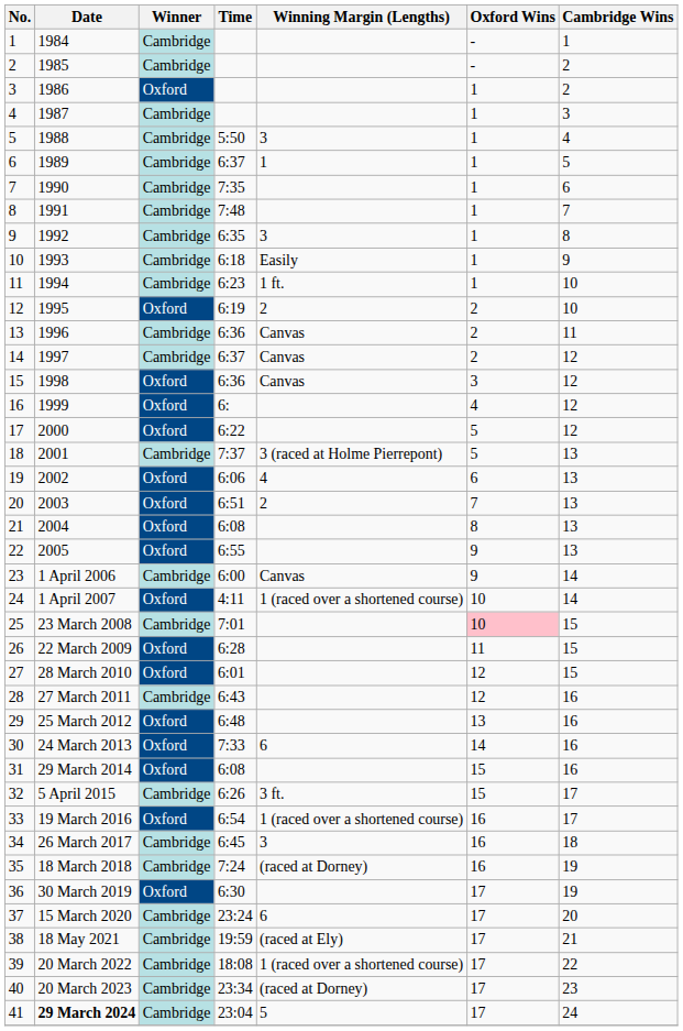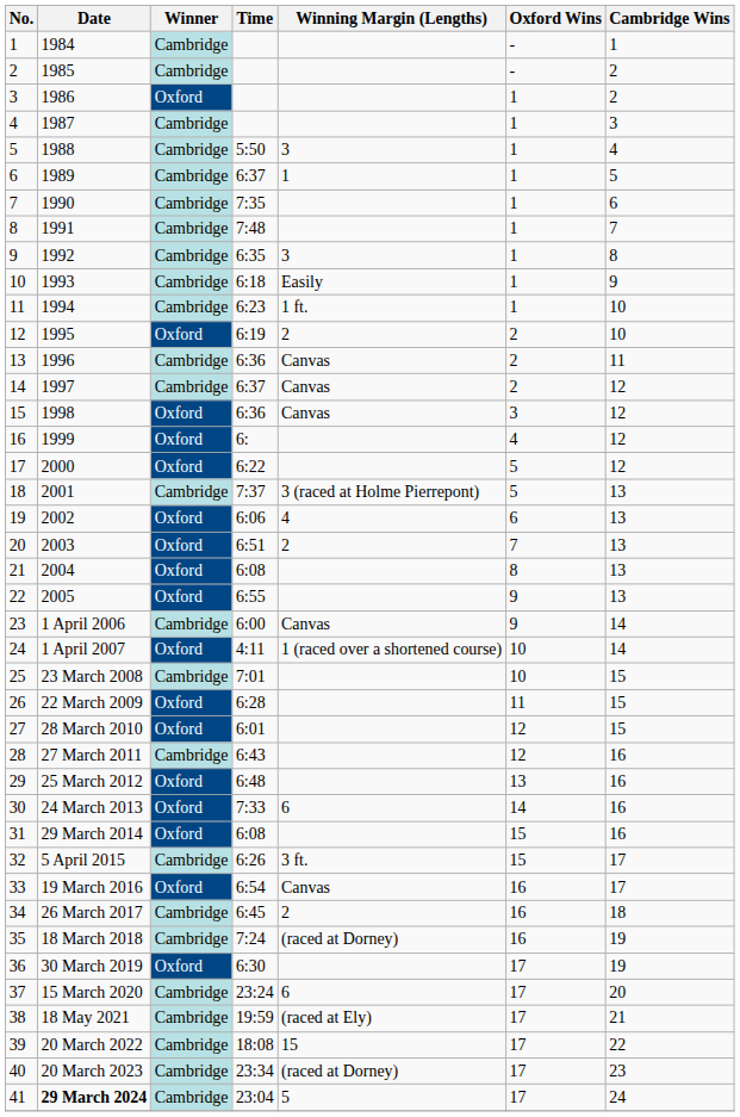 <table class="wikitable" style="border-collapse: collapse;">
 <tr>
 <th>No.</th>
 <th>Date</th>
 <th>Winner</th>
 <th>Time</th>
 <th>Winning Margin (Lengths)</th>
 <th>Oxford Wins</th>
 <th>Cambridge Wins</th>
 </tr>
 <tr>
 <td>1</td>
 <td>1984</td>
 <td style="background:#B7E1E4; color:#000;">Cambridge</td>
 <td></td>
 <td></td>
 <td>-</td>
 <td>1</td>
 </tr>
 <tr>
 <td>2</td>
 <td>1985</td>
 <td style="background:#B7E1E4; color:#000;">Cambridge</td>
 <td></td>
 <td></td>
 <td>-</td>
 <td>2</td>
 </tr>
 <tr>
 <td>3</td>
 <td>1986</td>
 <td style="background:#004685; color:#FFF;">Oxford</td>
 <td></td>
 <td></td>
 <td>1</td>
 <td>2</td>
 </tr>
 <tr>
 <td>4</td>
 <td>1987</td>
 <td style="background:#B7E1E4; color:#000;">Cambridge</td>
 <td></td>
 <td></td>
 <td>1</td>
 <td>3</td>
 </tr>
 <tr>
 <td>5</td>
 <td>1988</td>
 <td style="background:#B7E1E4; color:#000;">Cambridge</td>
 <td>5:50</td>
 <td>3</td>
 <td>1</td>
 <td>4</td>
 </tr>
 <tr>
 <td>6</td>
 <td>1989</td>
 <td style="background:#B7E1E4; color:#000;">Cambridge</td>
 <td>6:37</td>
 <td>1</td>
 <td>1</td>
 <td>5</td>
 </tr>
 <tr>
 <td>7</td>
 <td>1990</td>
 <td style="background:#B7E1E4; color:#000;">Cambridge</td>
 <td>7:35</td>
 <td></td>
 <td>1</td>
 <td>6</td>
 </tr>
 <tr>
 <td>8</td>
 <td>1991</td>
 <td style="background:#B7E1E4; color:#000;">Cambridge</td>
 <td>7:48</td>
 <td></td>
 <td>1</td>
 <td>7</td>
 </tr>
 <tr>
 <td>9</td>
 <td>1992</td>
 <td style="background:#B7E1E4; color:#000;">Cambridge</td>
 <td>6:35</td>
 <td>3</td>
 <td>1</td>
 <td>8</td>
 </tr>
 <tr>
 <td>10</td>
 <td>1993</td>
 <td style="background:#B7E1E4; color:#000;">Cambridge</td>
 <td>6:18</td>
 <td>Easily</td>
 <td>1</td>
 <td>9</td>
 </tr>
 <tr>
 <td>11</td>
 <td>1994</td>
 <td style="background:#B7E1E4; color:#000;">Cambridge</td>
 <td>6:23</td>
 <td>1 ft.</td>
 <td>1</td>
 <td>10</td>
 </tr>
 <tr>
 <td>12</td>
 <td>1995</td>
 <td style="background:#004685; color:#FFF;">Oxford</td>
 <td>6:19</td>
 <td>2</td>
 <td>2</td>
 <td>10</td>
 </tr>
 <tr>
 <td>13</td>
 <td>1996</td>
 <td style="background:#B7E1E4; color:#000;">Cambridge</td>
 <td>6:36</td>
 <td>Canvas</td>
 <td>2</td>
 <td>11</td>
 </tr>
 <tr>
 <td>14</td>
 <td>1997</td>
 <td style="background:#B7E1E4; color:#000;">Cambridge</td>
 <td>6:37</td>
 <td>Canvas</td>
 <td>2</td>
 <td>12</td>
 </tr>
 <tr>
 <td>15</td>
 <td>1998</td>
 <td style="background:#004685; color:#FFF;">Oxford</td>
 <td>6:36</td>
 <td>Canvas</td>
 <td>3</td>
 <td>12</td>
 </tr>
 <tr>
 <td>16</td>
 <td>1999</td>
 <td style="background:#004685; color:#FFF;">Oxford</td>
 <td>6:</td>
 <td></td>
 <td>4</td>
 <td>12</td>
 </tr>
 <tr>
 <td>17</td>
 <td>2000</td>
 <td style="background:#004685; color:#FFF;">Oxford</td>
 <td>6:22</td>
 <td></td>
 <td>5</td>
 <td>12</td>
 </tr>
 <tr>
 <td>18</td>
 <td>2001</td>
 <td style="background:#B7E1E4; color:#000;">Cambridge</td>
 <td>7:37</td>
 <td>3 (raced at Holme Pierrepont)</td>
 <td>5</td>
 <td>13</td>
 </tr>
 <tr>
 <td>19</td>
 <td>2002</td>
 <td style="background:#004685; color:#FFF;">Oxford</td>
 <td>6:06</td>
 <td>4</td>
 <td>6</td>
 <td>13</td>
 </tr>
 <tr>
 <td>20</td>
 <td>2003</td>
 <td style="background:#004685; color:#FFF;">Oxford</td>
 <td>6:51</td>
 <td>2</td>
 <td>7</td>
 <td>13</td>
 </tr>
 <tr>
 <td>21</td>
 <td>2004</td>
 <td style="background:#004685; color:#FFF;">Oxford</td>
 <td>6:08</td>
 <td></td>
 <td>8</td>
 <td>13</td>
 </tr>
 <tr>
 <td>22</td>
 <td>2005</td>
 <td style="background:#004685; color:#FFF;">Oxford</td>
 <td>6:55</td>
 <td></td>
 <td>9</td>
 <td>13</td>
 </tr>
 <tr>
 <td>23</td>
 <td>1 April 2006</td>
 <td style="background:#B7E1E4; color:#000;">Cambridge</td>
 <td>6:00</td>
 <td>Canvas</td>
 <td>9</td>
 <td>14</td>
 </tr>
 <tr>
 <td>24</td>
 <td>1 April 2007</td>
 <td style="background:#004685; color:#FFF;">Oxford</td>
 <td>4:11</td>
 <td>1 (raced over a shortened course)</td>
 <td>10</td>
 <td>14</td>
 </tr>
 <tr>
 <td>25</td>
 <td>23 March 2008</td>
 <td style="background:#B7E1E4; color:#000;">Cambridge</td>
 <td>7:01</td>
 <td></td>
-<td style="background: pink;">10</td>
+<td>10</td>
 <td>15</td>
 </tr>
 <tr>
 <td>26</td>
 <td>22 March 2009</td>
 <td style="background:#004685; color:#FFF;">Oxford</td>
 <td>6:28</td>
 <td></td>
 <td>11</td>
 <td>15</td>
 </tr>
 <tr>
 <td>27</td>
 <td>28 March 2010</td>
 <td style="background:#004685; color:#FFF;">Oxford</td>
 <td>6:01</td>
 <td></td>
 <td>12</td>
 <td>15</td>
 </tr>
 <tr>
 <td>28</td>
 <td>27 March 2011</td>
 <td style="background:#B7E1E4; color:#000;">Cambridge</td>
 <td>6:43</td>
 <td></td>
 <td>12</td>
 <td>16</td>
 </tr>
 <tr>
 <td>29</td>
 <td>25 March 2012</td>
 <td style="background:#004685; color:#FFF;">Oxford</td>
 <td>6:48</td>
 <td></td>
 <td>13</td>
 <td>16</td>
 </tr>
 <tr>
 <td>30</td>
 <td>24 March 2013</td>
 <td style="background:#004685; color:#FFF;">Oxford</td>
 <td>7:33</td>
 <td>6</td>
 <td>14</td>
 <td>16</td>
 </tr>
 <tr>
 <td>31</td>
 <td>29 March 2014</td>
 <td style="background:#004685; color:#FFF;">Oxford</td>
 <td>6:08</td>
 <td></td>
 <td>15</td>
 <td>16</td>
 </tr>
 <tr>
 <td>32</td>
 <td>5 April 2015</td>
 <td style="background:#B7E1E4; color:#000;">Cambridge</td>
 <td>6:26</td>
 <td>3 ft.</td>
 <td>15</td>
 <td>17</td>
 </tr>
 <tr>
 <td>33</td>
 <td>19 March 2016</td>
 <td style="background:#004685; color:#FFF;">Oxford</td>
 <td>6:54</td>
-<td>1 (raced over a shortened course)</td>
+<td>Canvas</td>
 <td>16</td>
 <td>17</td>
 </tr>
 <tr>
 <td>34</td>
 <td>26 March 2017</td>
 <td style="background:#B7E1E4; color:#000;">Cambridge</td>
 <td>6:45</td>
-<td>3</td>
+<td>2</td>
 <td>16</td>
 <td>18</td>
 </tr>
 <tr>
 <td>35</td>
 <td>18 March 2018</td>
 <td style="background:#B7E1E4; color:#000;">Cambridge</td>
 <td>7:24</td>
 <td> (raced at Dorney)</td>
 <td>16</td>
 <td>19</td>
 </tr>
 <tr>
 <td>36</td>
 <td>30 March 2019</td>
 <td style="background:#004685; color:#FFF;">Oxford</td>
 <td>6:30</td>
 <td></td>
 <td>17</td>
 <td>19</td>
 </tr>
 <tr>
 <td>37</td>
 <td>15 March 2020</td>
 <td style="background:#B7E1E4; color:#000;">Cambridge</td>
 <td>23:24</td>
 <td>6</td>
 <td>17</td>
 <td>20</td>
 </tr>
 <tr>
 <td>38</td>
 <td>18 May 2021</td>
 <td style="background:#B7E1E4; color:#000;">Cambridge</td>
 <td>19:59</td>
 <td> (raced at Ely)</td>
 <td>17</td>
 <td>21</td>
 </tr>
 <tr>
 <td>39</td>
 <td>20 March 2022</td>
 <td style="background:#B7E1E4; color:#000;">Cambridge</td>
 <td>18:08</td>
-<td>1 (raced over a shortened course)</td>
+<td>15</td>
 <td>17</td>
 <td>22</td>
 </tr>
 <tr>
 <td>40</td>
 <td>20 March 2023</td>
 <td style="background:#B7E1E4; color:#000;">Cambridge</td>
 <td>23:34</td>
 <td> (raced at Dorney)</td>
 <td>17</td>
 <td>23</td>
 </tr>
 <tr>
 <td>41</td>
 <td><strong>29 March 2024</strong></td>
 <td style="background:#B7E1E4; color:#000;">Cambridge</td>
 <td>23:04</td>
 <td>5</td>
 <td>17</td>
 <td>24</td>
 </tr>
 <tr>
 </tr>
 </table>
